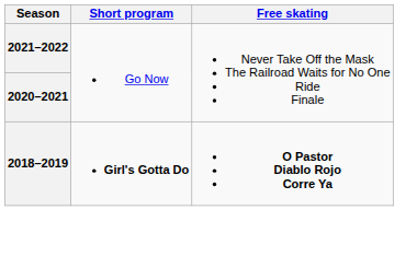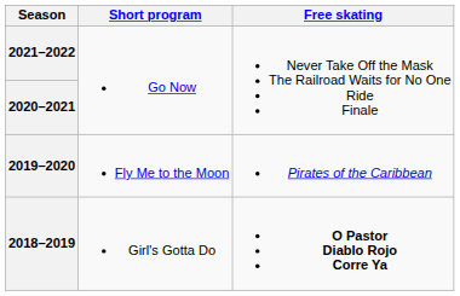 <table class=wikitable style=text-align:center>
 <tr>
 <th>Season</th>
 <th><a href='#'>Short program</a></th>
 <th><a href='#'>Free skating</a></th>
 </tr>
 <tr>
 <th>2021–2022<br></th>
 <td rowspan=2><br><ul><li><a href='#'>Go Now</a><br></li></ul></td>
 <td rowspan=2><br><ul><li>Never Take Off the Mask</li><li>The Railroad Waits for No One</li><li>Ride</li><li>Finale<br></li></ul></td>
 </tr>
 <tr>
 <th>2020–2021<br></th>
 </tr>
 <tr>
+<th>2019–2020<br></th>
+<td><br><ul><li><a href='#'>Fly Me to the Moon</a><br></li></ul></td>
+<td><br><ul><li><em><a href='#'>Pirates of the Caribbean</a></em><br></li></ul></td>
+</tr>
+<tr>
 <th>2018–2019<br></th>
-<td><strong><br><ul><li>Girl's Gotta Do<br></li></ul></strong></td>
+<td><br><ul><li>Girl's Gotta Do<br></li></ul></td>
 <td><strong><br><ul><li>O Pastor</li><li>Diablo Rojo</li><li>Corre Ya<br></li></ul></strong></td>
 </tr>
 </table>
